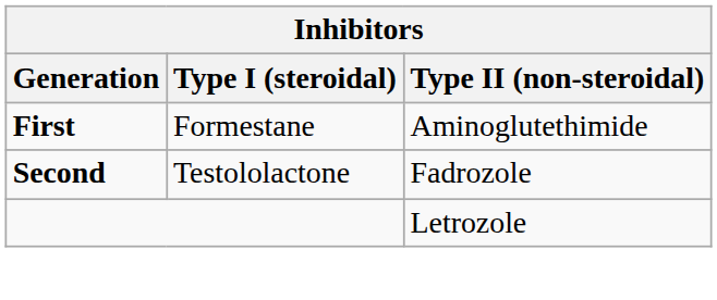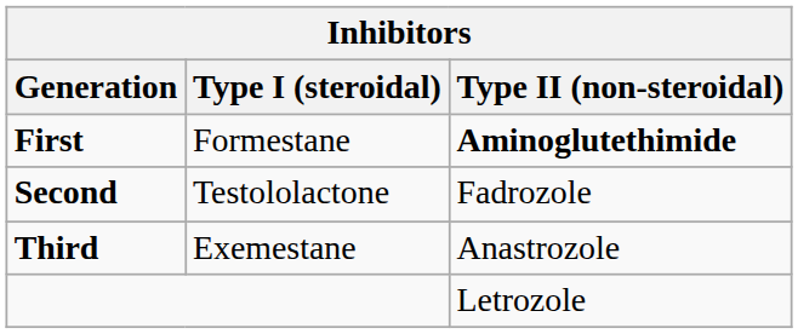 <table class=wikitable style="float:right">
 <tr>
 <th colspan="3">Inhibitors</th>
 </tr>
 <tr>
 <th>Generation</th>
 <th>Type I (steroidal)</th>
 <th>Type II (non-steroidal)</th>
 </tr>
 <tr>
 <td><strong>First</strong></td>
 <td>Formestane</td>
-<td>Aminoglutethimide</td>
+<td><strong>Aminoglutethimide</strong></td>
 </tr>
 <tr>
 <td><strong>Second</strong></td>
 <td>Testololactone</td>
 <td>Fadrozole</td>
 </tr>
 <tr>
+<td><strong>Third</strong></td>
+<td>Exemestane</td>
+<td>Anastrozole</td>
+</tr>
+<tr>
 <td colspan="2"></td>
 <td>Letrozole</td>
 </tr>
 </table>
